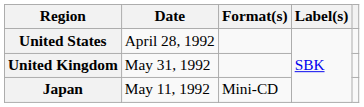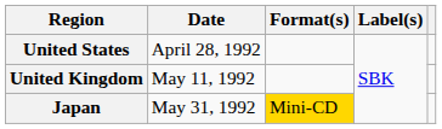 <table class="wikitable plainrowheaders">
 <tr>
 <th scope="col">Region</th>
 <th scope="col">Date</th>
 <th scope="col">Format(s)</th>
 <th scope="col">Label(s)</th>
 <th scope="col"></th>
 </tr>
 <tr>
 <th scope="row">United States</th>
 <td>April 28, 1992</td>
 <td></td>
 <td rowspan="3"><a href='#'>SBK</a></td>
 <td></td>
 </tr>
 <tr>
 <th scope="row">United Kingdom</th>
-<td>May 31, 1992</td>
+<td>May 11, 1992</td>
 <td></td>
 <td></td>
 </tr>
 <tr>
 <th scope="row">Japan</th>
-<td>May 11, 1992</td>
-<td>Mini-CD</td>
+<td>May 31, 1992</td>
+<td style="background: gold;">Mini-CD</td>
 <td></td>
 </tr>
 </table>
